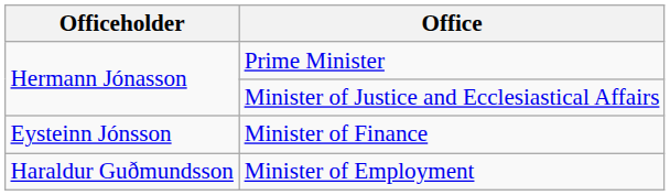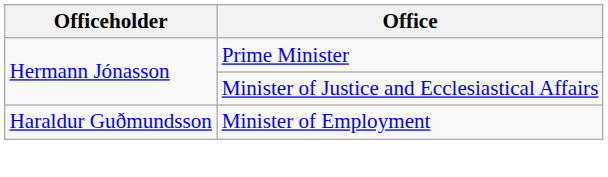 <table class="wikitable">
 <tr>
 <th>Officeholder</th>
 <th>Office</th>
 </tr>
 <tr>
 <td rowspan=2><a href='#'>Hermann Jónasson</a></td>
 <td><a href='#'>Prime Minister</a></td>
 </tr>
 <tr>
 <td><a href='#'>Minister of Justice and Ecclesiastical Affairs</a></td>
 </tr>
 <tr>
-<td><a href='#'>Eysteinn Jónsson</a></td>
-<td><a href='#'>Minister of Finance</a></td>
-</tr>
-<tr>
 <td><a href='#'>Haraldur Guðmundsson</a></td>
 <td><a href='#'>Minister of Employment</a></td>
 </tr>
 </table>
